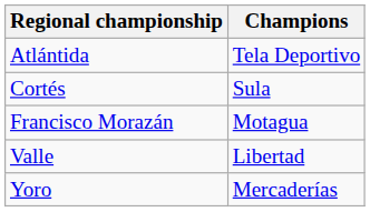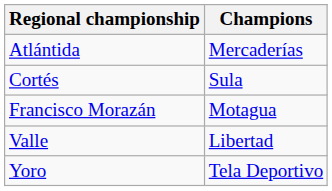 <table class="wikitable">
 <tr>
 <th>Regional championship</th>
 <th>Champions</th>
 </tr>
 <tr>
 <td><a href='#'>Atlántida</a></td>
-<td><a href='#'>Tela Deportivo</a></td>
+<td><a href='#'>Mercaderías</a></td>
 </tr>
 <tr>
 <td><a href='#'>Cortés</a></td>
 <td><a href='#'>Sula</a></td>
 </tr>
 <tr>
 <td><a href='#'>Francisco Morazán</a></td>
 <td><a href='#'>Motagua</a></td>
 </tr>
 <tr>
 <td><a href='#'>Valle</a></td>
 <td><a href='#'>Libertad</a></td>
 </tr>
 <tr>
 <td><a href='#'>Yoro</a></td>
-<td><a href='#'>Mercaderías</a></td>
+<td><a href='#'>Tela Deportivo</a></td>
 </tr>
 </table>
